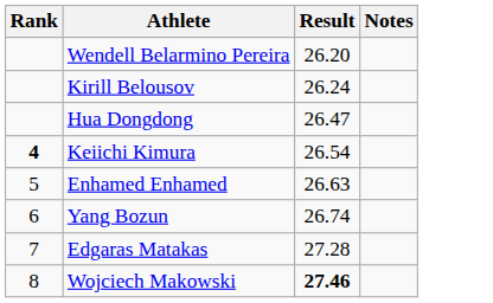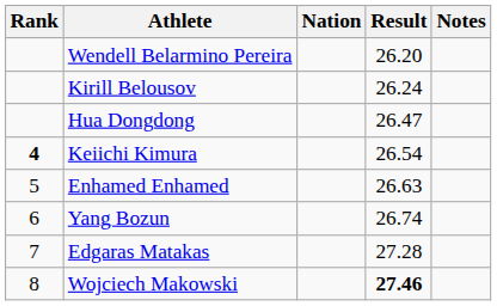 <table class="wikitable sortable" style="text-align:center">
 <tr>
 <th>Rank</th>
 <th>Athlete</th>
+<th>Nation</th>
 <th>Result</th>
 <th>Notes</th>
 </tr>
 <tr>
 <td></td>
 <td align=left><a href='#'>Wendell Belarmino Pereira</a></td>
+<td align=left></td>
 <td>26.20</td>
 <td></td>
 </tr>
 <tr>
 <td></td>
 <td align=left><a href='#'>Kirill Belousov</a></td>
+<td align=left></td>
 <td>26.24</td>
 <td></td>
 </tr>
 <tr>
 <td></td>
 <td align=left><a href='#'>Hua Dongdong</a></td>
+<td align=left></td>
 <td>26.47</td>
 <td></td>
 </tr>
 <tr>
 <td><strong>4</strong></td>
 <td align=left><a href='#'>Keiichi Kimura</a></td>
+<td align=left></td>
 <td>26.54</td>
 <td></td>
 </tr>
 <tr>
 <td>5</td>
 <td align=left><a href='#'>Enhamed Enhamed</a></td>
+<td align=left></td>
 <td>26.63</td>
 <td></td>
 </tr>
 <tr>
 <td>6</td>
 <td align=left><a href='#'>Yang Bozun</a></td>
+<td align=left></td>
 <td>26.74</td>
 <td></td>
 </tr>
 <tr>
 <td>7</td>
 <td align=left><a href='#'>Edgaras Matakas</a></td>
+<td align=left></td>
 <td>27.28</td>
 <td></td>
 </tr>
 <tr>
 <td>8</td>
 <td align=left><a href='#'>Wojciech Makowski</a></td>
+<td align=left></td>
 <td><strong>27.46</strong></td>
 <td></td>
 </tr>
 </table>
